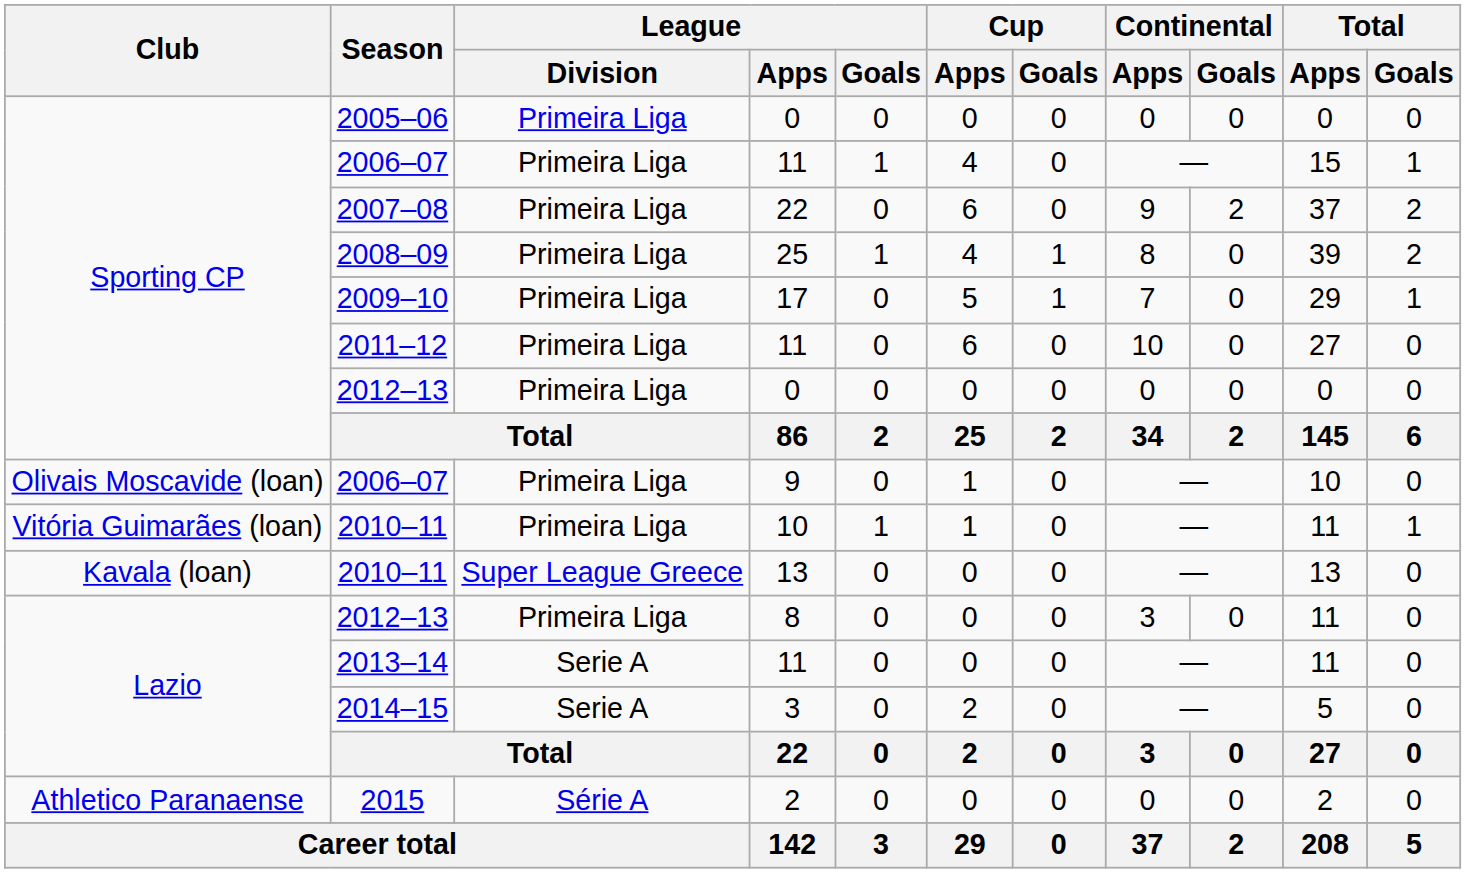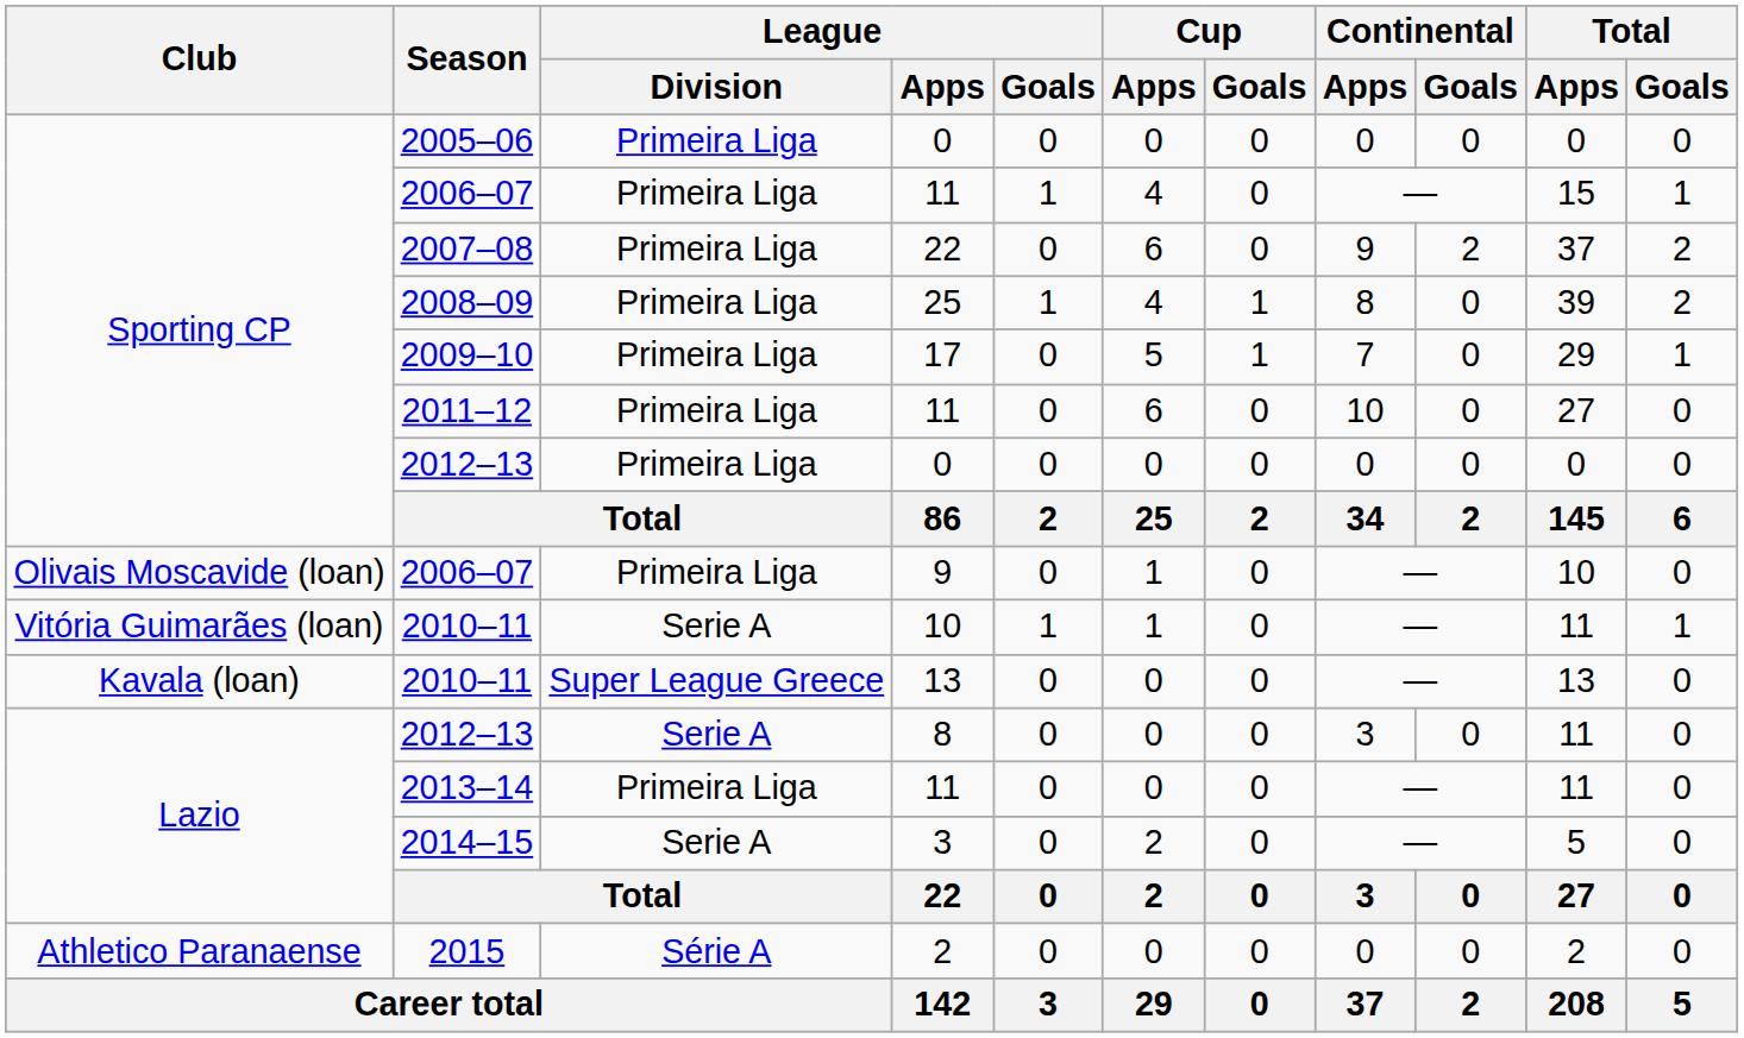 <table class="wikitable" style="text-align: center;">
 <tr>
 <th rowspan="2">Club</th>
 <th rowspan="2">Season</th>
 <th colspan="3">League</th>
 <th colspan="2">Cup</th>
 <th colspan="2">Continental</th>
 <th colspan="2">Total</th>
 </tr>
 <tr>
 <th>Division</th>
 <th>Apps</th>
 <th>Goals</th>
 <th>Apps</th>
 <th>Goals</th>
 <th>Apps</th>
 <th>Goals</th>
 <th>Apps</th>
 <th>Goals</th>
 </tr>
 <tr>
 <td rowspan="8"><a href='#'>Sporting CP</a></td>
 <td><a href='#'>2005–06</a></td>
 <td><a href='#'>Primeira Liga</a></td>
 <td>0</td>
 <td>0</td>
 <td>0</td>
 <td>0</td>
 <td>0</td>
 <td>0</td>
 <td>0</td>
 <td>0</td>
 </tr>
 <tr>
 <td><a href='#'>2006–07</a></td>
 <td>Primeira Liga</td>
 <td>11</td>
 <td>1</td>
 <td>4</td>
 <td>0</td>
 <td colspan="2">—</td>
 <td>15</td>
 <td>1</td>
 </tr>
 <tr>
 <td><a href='#'>2007–08</a></td>
 <td>Primeira Liga</td>
 <td>22</td>
 <td>0</td>
 <td>6</td>
 <td>0</td>
 <td>9</td>
 <td>2</td>
 <td>37</td>
 <td>2</td>
 </tr>
 <tr>
 <td><a href='#'>2008–09</a></td>
 <td>Primeira Liga</td>
 <td>25</td>
 <td>1</td>
 <td>4</td>
 <td>1</td>
 <td>8</td>
 <td>0</td>
 <td>39</td>
 <td>2</td>
 </tr>
 <tr>
 <td><a href='#'>2009–10</a></td>
 <td>Primeira Liga</td>
 <td>17</td>
 <td>0</td>
 <td>5</td>
 <td>1</td>
 <td>7</td>
 <td>0</td>
 <td>29</td>
 <td>1</td>
 </tr>
 <tr>
 <td><a href='#'>2011–12</a></td>
 <td>Primeira Liga</td>
 <td>11</td>
 <td>0</td>
 <td>6</td>
 <td>0</td>
 <td>10</td>
 <td>0</td>
 <td>27</td>
 <td>0</td>
 </tr>
 <tr>
 <td><a href='#'>2012–13</a></td>
 <td>Primeira Liga</td>
 <td>0</td>
 <td>0</td>
 <td>0</td>
 <td>0</td>
 <td>0</td>
 <td>0</td>
 <td>0</td>
 <td>0</td>
 </tr>
 <tr>
 <th colspan="2">Total</th>
 <th>86</th>
 <th>2</th>
 <th>25</th>
 <th>2</th>
 <th>34</th>
 <th>2</th>
 <th>145</th>
 <th>6</th>
 </tr>
 <tr>
 <td rowspan="1"><a href='#'>Olivais Moscavide</a> (loan)</td>
 <td><a href='#'>2006–07</a></td>
 <td>Primeira Liga</td>
 <td>9</td>
 <td>0</td>
 <td>1</td>
 <td>0</td>
 <td colspan="2">—</td>
 <td>10</td>
 <td>0</td>
 </tr>
 <tr>
 <td rowspan="1"><a href='#'>Vitória Guimarães</a> (loan)</td>
 <td><a href='#'>2010–11</a></td>
-<td>Primeira Liga</td>
+<td>Serie A</td>
 <td>10</td>
 <td>1</td>
 <td>1</td>
 <td>0</td>
 <td colspan="2">—</td>
 <td>11</td>
 <td>1</td>
 </tr>
 <tr>
 <td rowspan="1"><a href='#'>Kavala</a> (loan)</td>
 <td><a href='#'>2010–11</a></td>
 <td><a href='#'>Super League Greece</a></td>
 <td>13</td>
 <td>0</td>
 <td>0</td>
 <td>0</td>
 <td colspan="2">—</td>
 <td>13</td>
 <td>0</td>
 </tr>
 <tr>
 <td rowspan="4"><a href='#'>Lazio</a></td>
 <td><a href='#'>2012–13</a></td>
-<td>Primeira Liga</td>
+<td><a href='#'>Serie A</a></td>
 <td>8</td>
 <td>0</td>
 <td>0</td>
 <td>0</td>
 <td>3</td>
 <td>0</td>
 <td>11</td>
 <td>0</td>
 </tr>
 <tr>
 <td><a href='#'>2013–14</a></td>
-<td>Serie A</td>
+<td>Primeira Liga</td>
 <td>11</td>
 <td>0</td>
 <td>0</td>
 <td>0</td>
 <td colspan="2">—</td>
 <td>11</td>
 <td>0</td>
 </tr>
 <tr>
 <td><a href='#'>2014–15</a></td>
 <td>Serie A</td>
 <td>3</td>
 <td>0</td>
 <td>2</td>
 <td>0</td>
 <td colspan="2">—</td>
 <td>5</td>
 <td>0</td>
 </tr>
 <tr>
 <th colspan="2">Total</th>
 <th>22</th>
 <th>0</th>
 <th>2</th>
 <th>0</th>
 <th>3</th>
 <th>0</th>
 <th>27</th>
 <th>0</th>
 </tr>
 <tr>
 <td><a href='#'>Athletico Paranaense</a></td>
 <td><a href='#'>2015</a></td>
 <td><a href='#'>Série A</a></td>
 <td>2</td>
 <td>0</td>
 <td>0</td>
 <td>0</td>
 <td>0</td>
 <td>0</td>
 <td>2</td>
 <td>0</td>
 </tr>
 <tr>
 <th colspan="3">Career total</th>
 <th>142</th>
 <th>3</th>
 <th>29</th>
 <th>0</th>
 <th>37</th>
 <th>2</th>
 <th>208</th>
 <th>5</th>
 </tr>
 </table>
